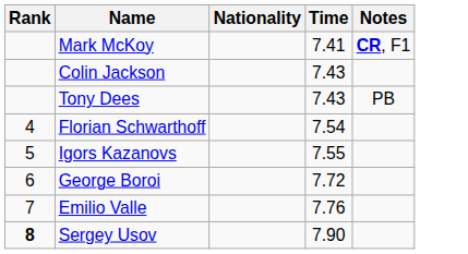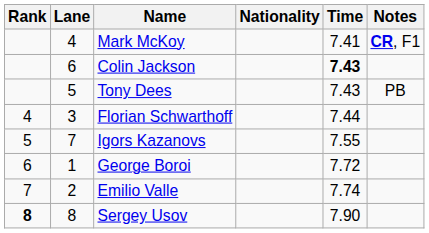 <table class="wikitable sortable" style="text-align:center">
 <tr>
 <th>Rank</th>
+<th>Lane</th>
 <th>Name</th>
 <th>Nationality</th>
 <th>Time</th>
 <th>Notes</th>
 </tr>
 <tr>
 <td></td>
+<td>4</td>
 <td align="left"><a href='#'>Mark McKoy</a></td>
 <td align=left></td>
 <td>7.41</td>
 <td><strong><a href='#'>CR</a></strong>, F1</td>
 </tr>
 <tr>
 <td></td>
+<td>6</td>
 <td align="left"><a href='#'>Colin Jackson</a></td>
 <td align=left></td>
-<td>7.43</td>
+<td><strong>7.43</strong></td>
 <td></td>
 </tr>
 <tr>
 <td></td>
+<td>5</td>
 <td align="left"><a href='#'>Tony Dees</a></td>
 <td align=left></td>
 <td>7.43</td>
 <td>PB</td>
 </tr>
 <tr>
 <td>4</td>
+<td>3</td>
 <td align="left"><a href='#'>Florian Schwarthoff</a></td>
 <td align=left></td>
-<td>7.54</td>
+<td>7.44</td>
 <td></td>
 </tr>
 <tr>
 <td>5</td>
+<td>7</td>
 <td align="left"><a href='#'>Igors Kazanovs</a></td>
 <td align=left></td>
 <td>7.55</td>
 <td></td>
 </tr>
 <tr>
 <td>6</td>
+<td>1</td>
 <td align="left"><a href='#'>George Boroi</a></td>
 <td align=left></td>
 <td>7.72</td>
 <td></td>
 </tr>
 <tr>
 <td>7</td>
+<td>2</td>
 <td align="left"><a href='#'>Emilio Valle</a></td>
 <td align=left></td>
-<td>7.76</td>
+<td>7.74</td>
 <td></td>
 </tr>
 <tr>
 <td><strong>8</strong></td>
+<td>8</td>
 <td align="left"><a href='#'>Sergey Usov</a></td>
 <td align=left></td>
 <td>7.90</td>
 <td></td>
 </tr>
 </table>
